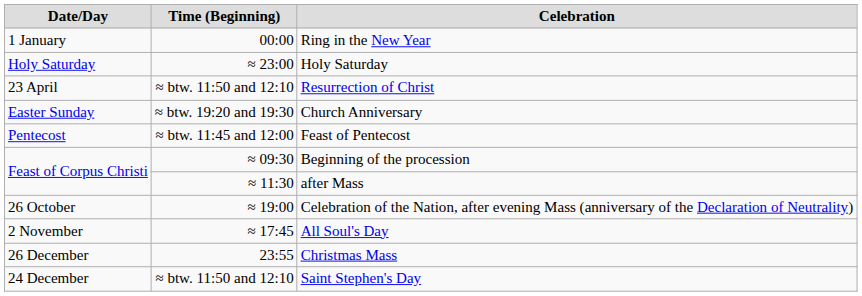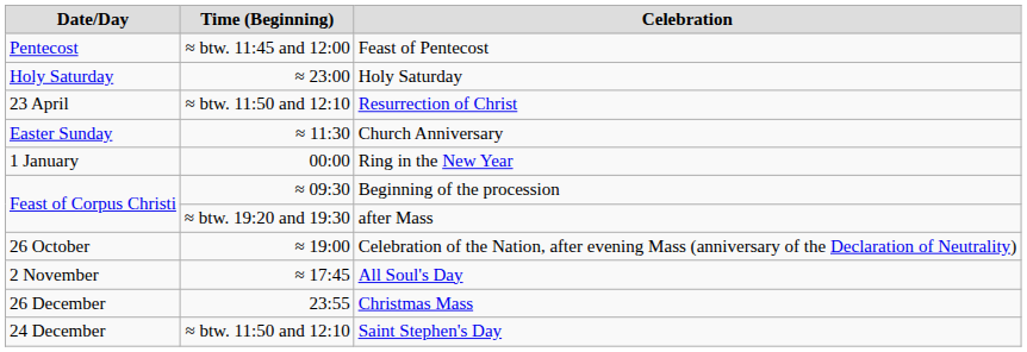 <table class="wikitable">
 <tr>
 <th style="background:#ddd;">Date/Day</th>
 <th style="background:#ddd;">Time (Beginning)</th>
 <th style="background:#ddd;">Celebration</th>
 </tr>
 <tr>
-<td>1 January</td>
-<td style="text-align:right">00:00</td>
-<td>Ring in the <a href='#'>New Year</a></td>
+<td><a href='#'>Pentecost</a></td>
+<td style="text-align:right">≈ btw. 11:45 and 12:00</td>
+<td>Feast of Pentecost</td>
 </tr>
 <tr>
 <td><a href='#'>Holy Saturday</a></td>
 <td style="text-align:right">≈ 23:00</td>
 <td>Holy Saturday</td>
 </tr>
 <tr>
 <td>23 April</td>
 <td style="text-align:right">≈ btw. 11:50 and 12:10</td>
 <td><a href='#'>Resurrection of Christ</a></td>
 </tr>
 <tr>
 <td><a href='#'>Easter Sunday</a></td>
-<td style="text-align:right">≈ btw. 19:20 and 19:30</td>
+<td style="text-align:right">≈ 11:30</td>
 <td>Church Anniversary</td>
 </tr>
 <tr>
-<td><a href='#'>Pentecost</a></td>
-<td style="text-align:right">≈ btw. 11:45 and 12:00</td>
-<td>Feast of Pentecost</td>
+<td>1 January</td>
+<td style="text-align:right">00:00</td>
+<td>Ring in the <a href='#'>New Year</a></td>
 </tr>
 <tr>
 <td rowspan="2"><a href='#'>Feast of Corpus Christi</a></td>
 <td style="text-align:right">≈ 09:30</td>
 <td>Beginning of the procession</td>
 </tr>
 <tr>
-<td style="text-align:right">≈ 11:30</td>
+<td style="text-align:right">≈ btw. 19:20 and 19:30</td>
 <td>after Mass</td>
 </tr>
 <tr>
 <td>26 October</td>
 <td style="text-align:right">≈ 19:00</td>
 <td>Celebration of the Nation, after evening Mass (anniversary of the <a href='#'>Declaration of Neutrality</a>)</td>
 </tr>
 <tr>
 <td>2 November</td>
 <td style="text-align:right">≈ 17:45</td>
 <td><a href='#'>All Soul's Day</a></td>
 </tr>
 <tr>
 <td>26 December</td>
 <td style="text-align:right">23:55</td>
 <td><a href='#'>Christmas Mass</a></td>
 </tr>
 <tr>
 <td>24 December</td>
 <td style="text-align:right">≈ btw. 11:50 and 12:10</td>
 <td><a href='#'>Saint Stephen's Day</a></td>
 </tr>
 </table>
